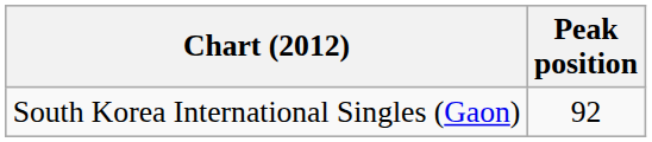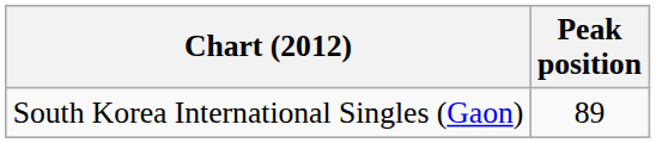 <table class="wikitable">
 <tr>
 <th>Chart (2012)</th>
 <th>Peak<br>position</th>
 </tr>
 <tr>
 <td>South Korea International Singles (<a href='#'>Gaon</a>)</td>
-<td align="center">92</td>
+<td align="center">89</td>
 </tr>
 </table>
